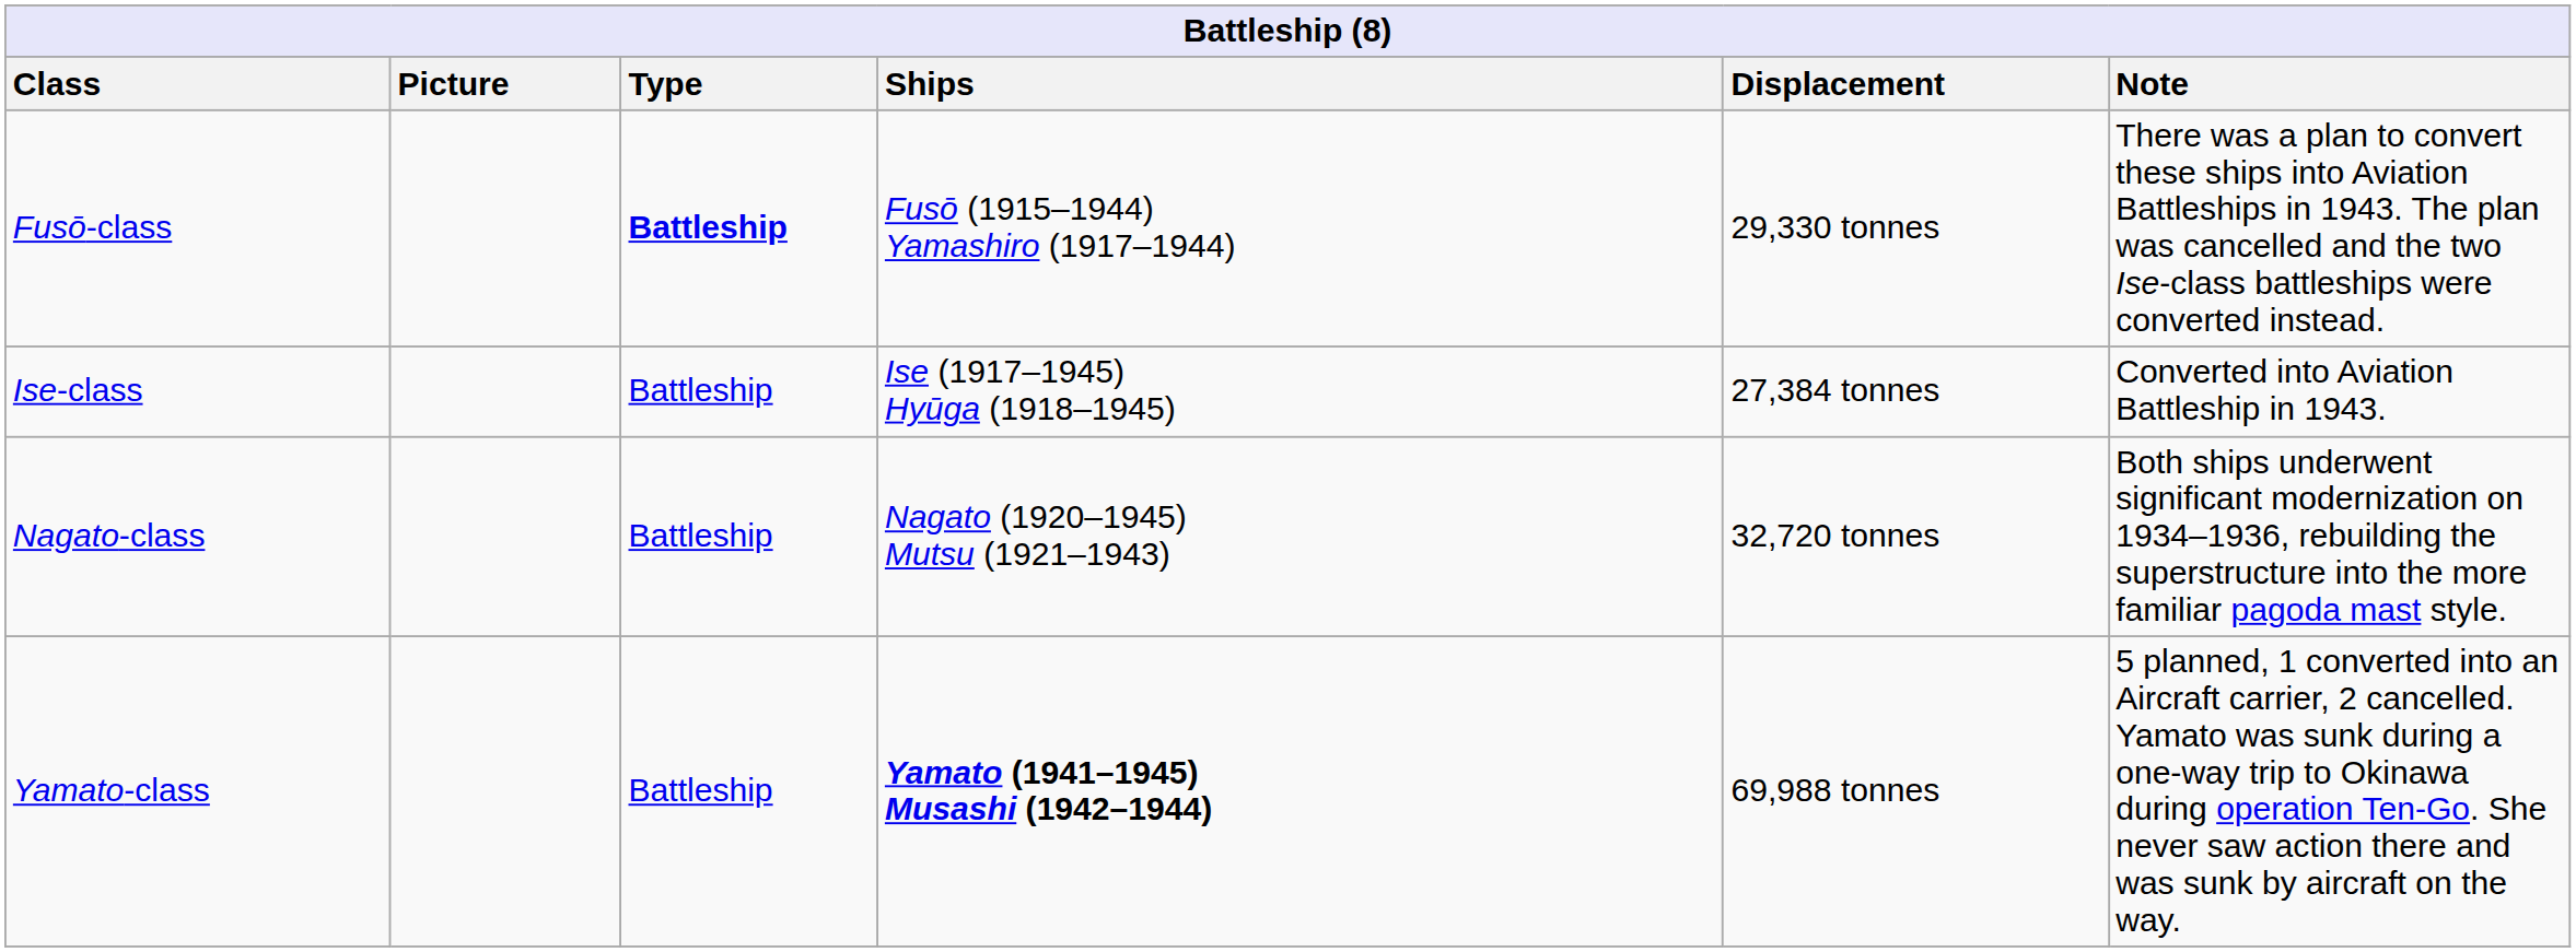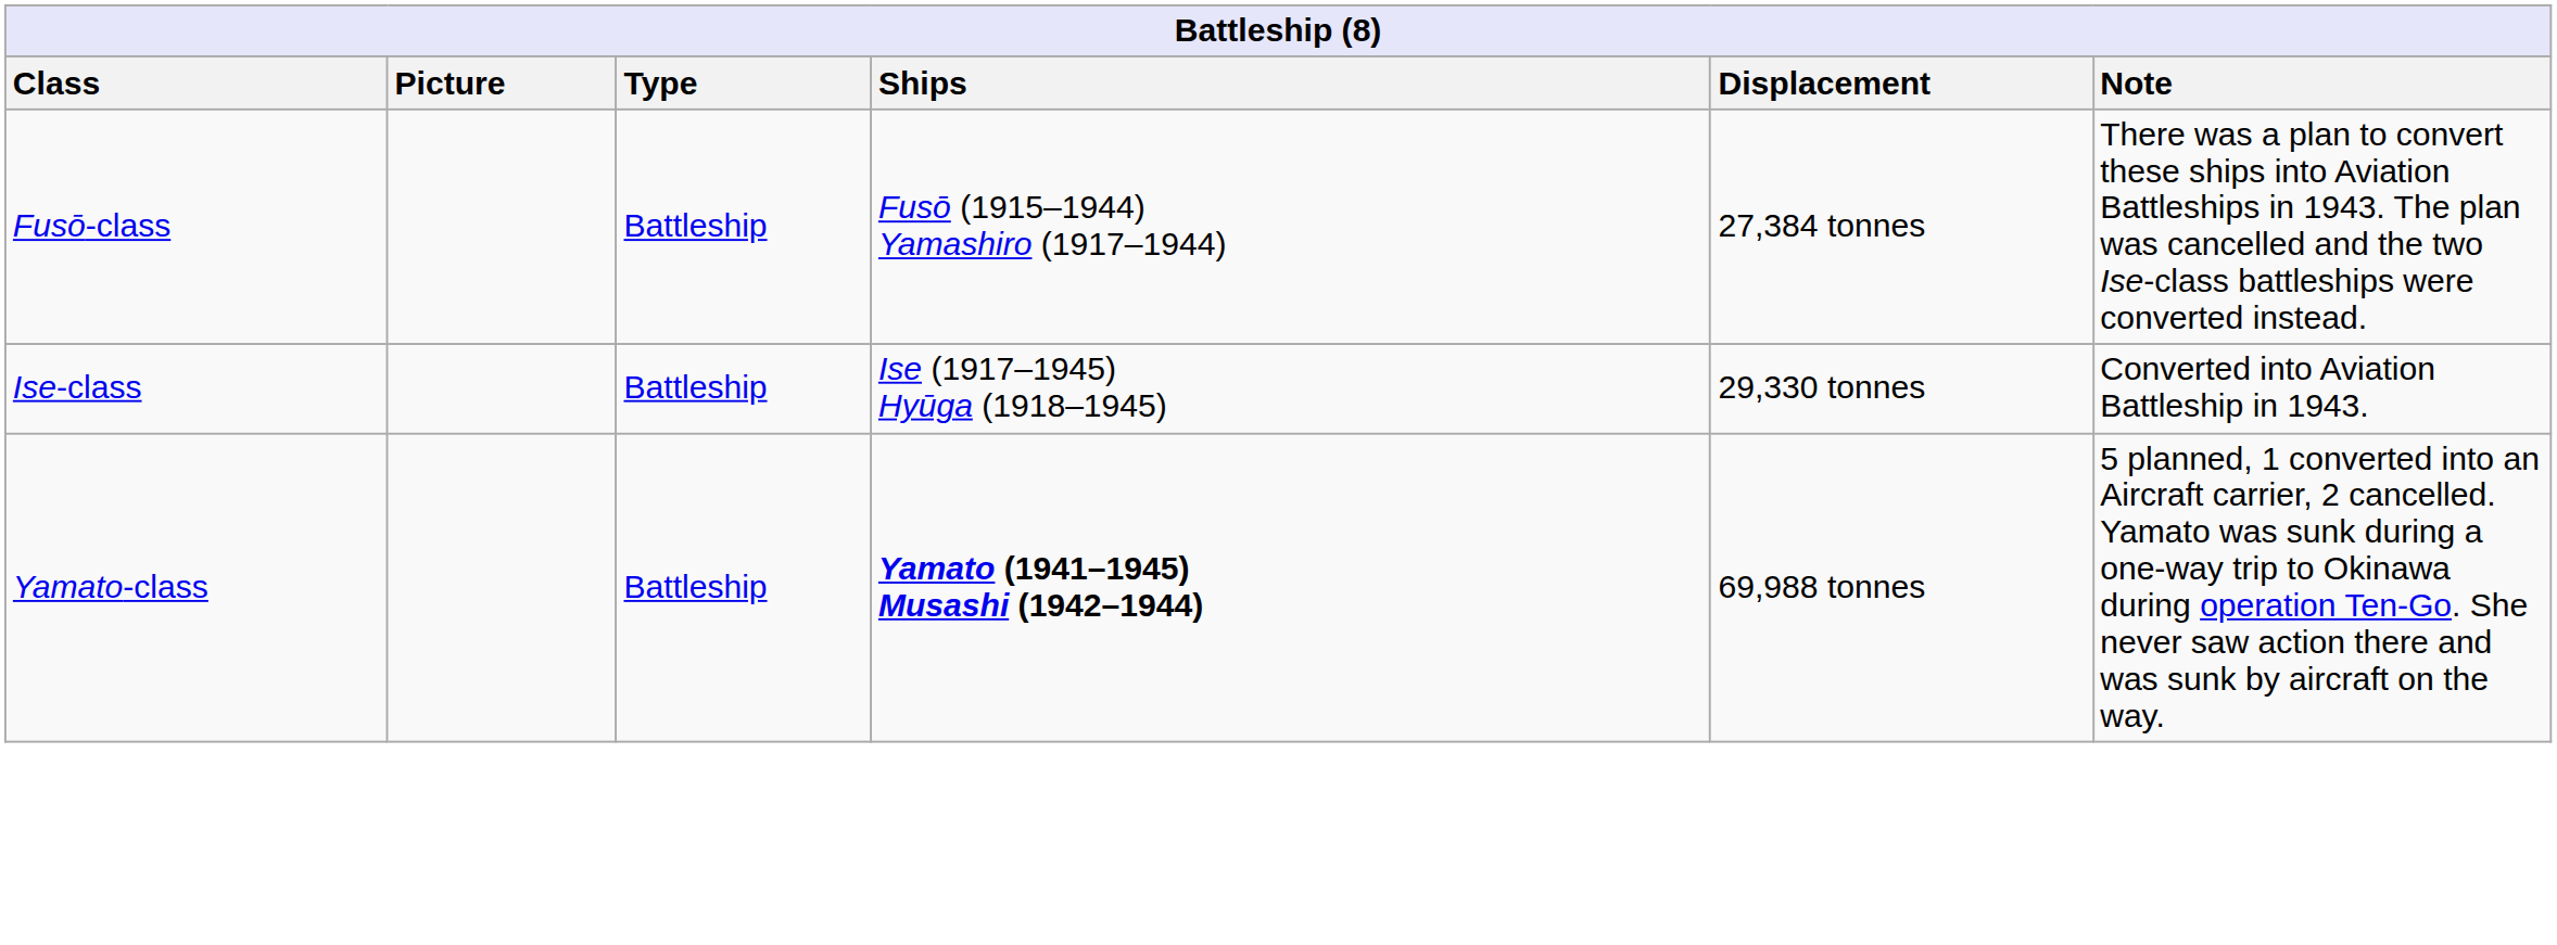 <table class="wikitable ">
 <tr>
 <th colspan="6" style="background: lavender;">Battleship (8)</th>
 </tr>
 <tr>
 <th style="text-align:left; width:15%;">Class</th>
 <th style="text-align:left; width:9%;">Picture</th>
 <th style="text-align:left; width:10%;">Type</th>
 <th style="text-align:left; width:33%;">Ships</th>
 <th style="text-align:left; width:15%;">Displacement</th>
 <th style="text-align:left; width:20%;">Note</th>
 </tr>
 <tr>
 <td><a href='#'><em>Fusō</em>-class</a></td>
 <td></td>
-<td><strong><a href='#'>Battleship</a></strong></td>
+<td><a href='#'>Battleship</a></td>
 <td><a href='#'><em>Fusō</em></a> (1915–1944)<br><a href='#'><em>Yamashiro</em></a> (1917–1944)</td>
-<td>29,330 tonnes</td>
+<td>27,384 tonnes</td>
 <td>There was a plan to convert these ships into Aviation Battleships in 1943. The plan was cancelled and the two <em>Ise</em>-class battleships were converted instead.</td>
 </tr>
 <tr>
 <td><a href='#'><em>Ise</em>-class</a></td>
 <td></td>
 <td><a href='#'>Battleship</a></td>
 <td><a href='#'><em>Ise</em></a> (1917–1945)<br><a href='#'><em>Hyūga</em></a> (1918–1945)</td>
-<td>27,384 tonnes</td>
+<td>29,330 tonnes</td>
 <td>Converted into Aviation Battleship in 1943.</td>
-</tr>
-<tr>
-<td><a href='#'><em>Nagato</em>-class</a></td>
-<td></td>
-<td><a href='#'>Battleship</a></td>
-<td><a href='#'><em>Nagato</em></a> (1920–1945)<br><a href='#'><em>Mutsu</em></a> (1921–1943)</td>
-<td>32,720 tonnes</td>
-<td>Both ships underwent significant modernization on 1934–1936, rebuilding the superstructure into the more familiar <a href='#'>pagoda mast</a> style.</td>
 </tr>
 <tr>
 <td><a href='#'><em>Yamato</em>-class</a></td>
 <td></td>
 <td><a href='#'>Battleship</a></td>
 <td><strong><a href='#'><em>Yamato</em></a> (1941–1945)<br><a href='#'><em>Musashi</em></a> (1942–1944)</strong></td>
 <td>69,988 tonnes</td>
 <td>5 planned, 1 converted into an Aircraft carrier, 2 cancelled. Yamato was sunk during a one-way trip to Okinawa during <a href='#'>operation Ten-Go</a>. She never saw action there and was sunk by aircraft on the way.</td>
 </tr>
 </table>
